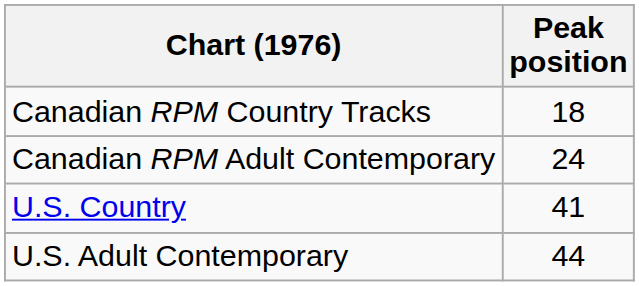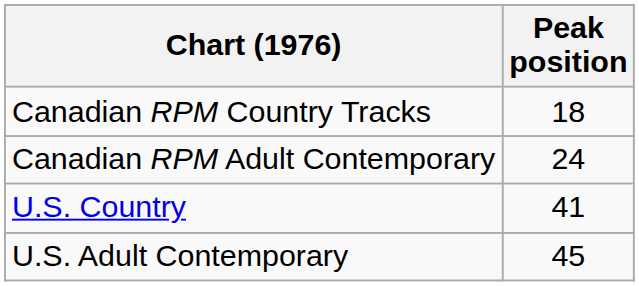 <table class="wikitable sortable">
 <tr>
 <th>Chart (1976)</th>
 <th>Peak<br>position</th>
 </tr>
 <tr>
 <td>Canadian <em>RPM</em> Country Tracks</td>
 <td align="center">18</td>
 </tr>
 <tr>
 <td>Canadian <em>RPM</em> Adult Contemporary</td>
 <td align="center">24</td>
 </tr>
 <tr>
 <td><a href='#'>U.S. Country</a></td>
 <td align="center">41</td>
 </tr>
 <tr>
 <td>U.S. Adult Contemporary</td>
-<td align="center">44</td>
+<td align="center">45</td>
 </tr>
 </table>
